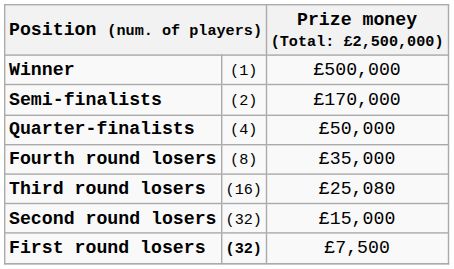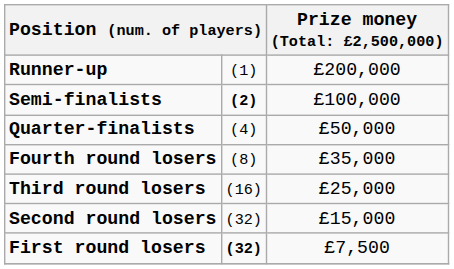 <table class="wikitable">
 <tr>
 <th colspan=2>Position <small>(num. of players)</small></th>
 <th>Prize money<br><small>(Total: £2,500,000)</small></th>
 </tr>
 <tr>
-<td><strong>Winner</strong></td>
+<td><strong>Runner-up</strong></td>
 <td align=center><small>(1)</small></td>
-<td align=center>£500,000</td>
+<td align=center>£200,000</td>
 </tr>
 <tr>
 <td><strong>Semi-finalists</strong></td>
-<td align=center><small>(2)</small></td>
-<td align=center>£170,000</td>
+<td align=center><strong><small>(2)</small></strong></td>
+<td align=center>£100,000</td>
 </tr>
 <tr>
 <td><strong>Quarter-finalists</strong></td>
 <td align=center><small>(4)</small></td>
 <td align=center>£50,000</td>
 </tr>
 <tr>
 <td><strong>Fourth round losers</strong></td>
 <td align=center><small>(8)</small></td>
 <td align=center>£35,000</td>
 </tr>
 <tr>
 <td><strong>Third round losers</strong></td>
 <td align=center><small>(16)</small></td>
-<td align=center>£25,080</td>
+<td align=center>£25,000</td>
 </tr>
 <tr>
 <td><strong>Second round losers</strong></td>
 <td align=center><small>(32)</small></td>
 <td align=center>£15,000</td>
 </tr>
 <tr>
 <td><strong>First round losers</strong></td>
 <td align=center><strong><small>(32)</small></strong></td>
 <td align=center>£7,500</td>
 </tr>
 <tr>
 </tr>
 </table>
